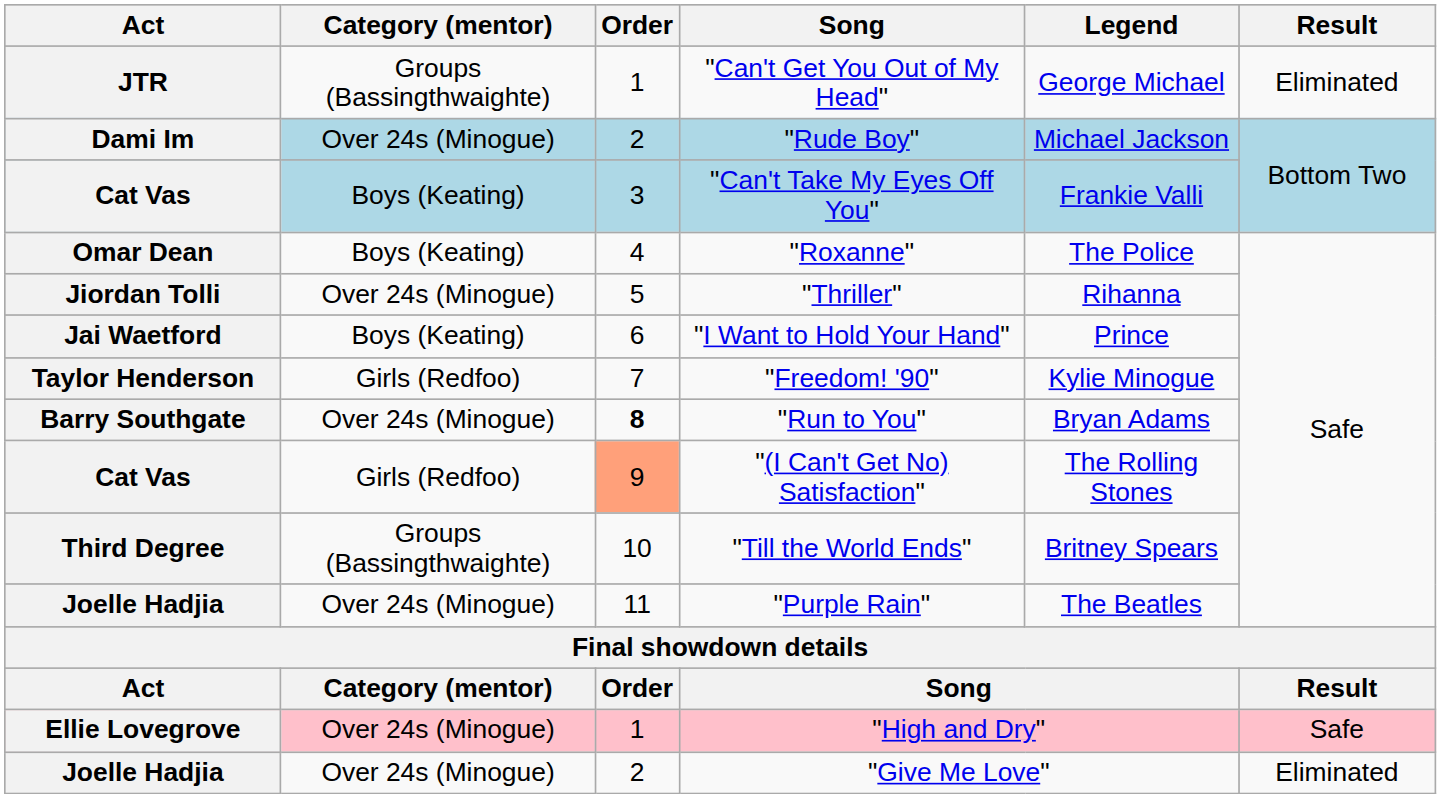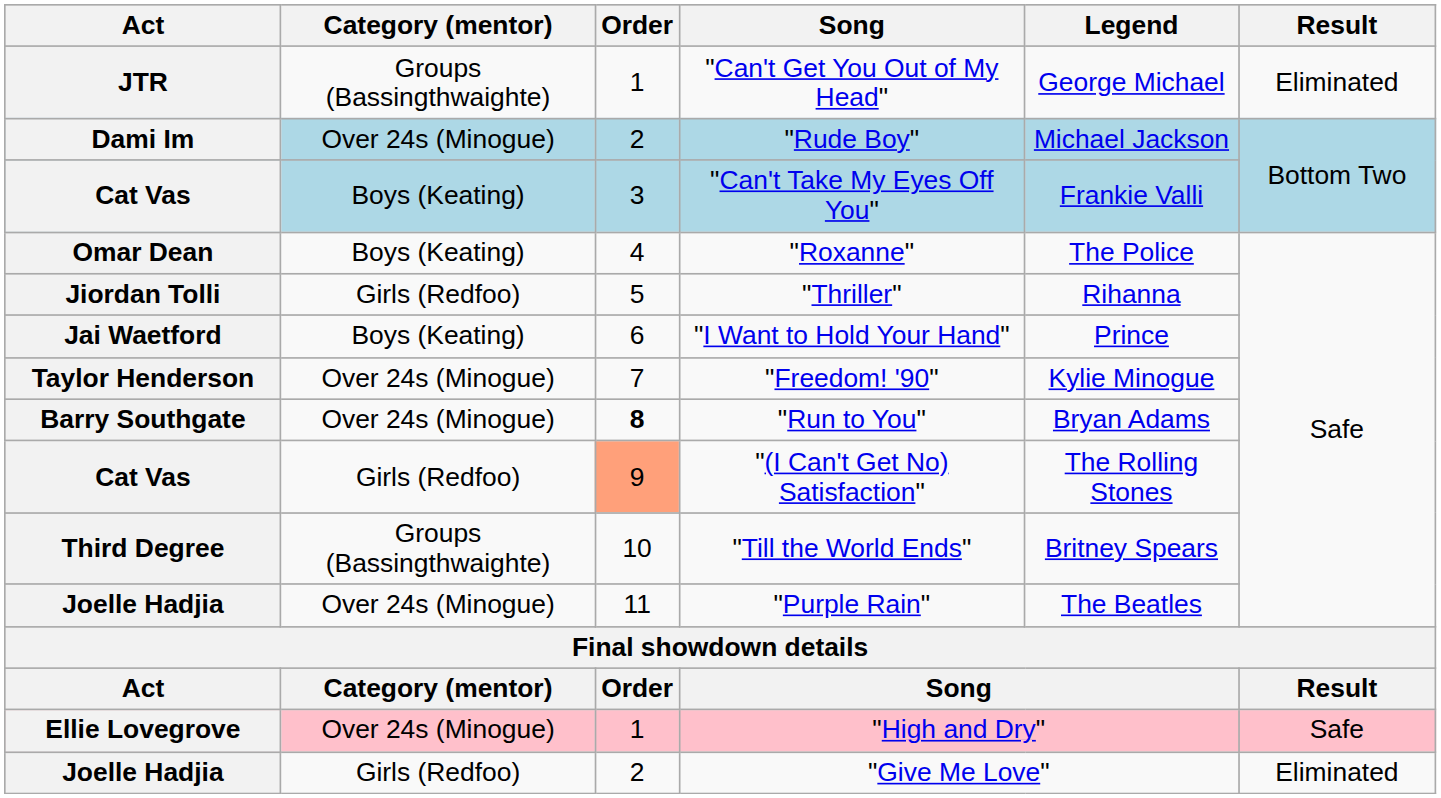 <table class="wikitable plainrowheaders" style="text-align:center;">
 <tr>
 <th scope="col" style="width:10em;">Act</th>
 <th scope="col">Category (mentor)</th>
 <th scope="col">Order</th>
 <th scope="col">Song</th>
 <th scope="col">Legend</th>
 <th scope="col" style="width:7em;">Result</th>
 </tr>
 <tr>
 <th scope="row">JTR</th>
 <td>Groups (Bassingthwaighte)</td>
 <td>1</td>
 <td>"<a href='#'>Can't Get You Out of My Head</a>"</td>
 <td><a href='#'>George Michael</a></td>
 <td>Eliminated</td>
 </tr>
 <tr style="background:lightblue;">
 <th scope="row">Dami Im</th>
 <td>Over 24s (Minogue)</td>
 <td>2</td>
 <td>"<a href='#'>Rude Boy</a>"</td>
 <td><a href='#'>Michael Jackson</a></td>
 <td rowspan=2>Bottom Two</td>
 </tr>
 <tr style="background:lightblue;">
 <th scope="row">Cat Vas</th>
 <td>Boys (Keating)</td>
 <td>3</td>
 <td>"<a href='#'>Can't Take My Eyes Off You</a>"</td>
 <td><a href='#'>Frankie Valli</a></td>
 </tr>
 <tr>
 <th scope="row">Omar Dean</th>
 <td>Boys (Keating)</td>
 <td>4</td>
 <td>"<a href='#'>Roxanne</a>"</td>
 <td><a href='#'>The Police</a></td>
 <td rowspan=8>Safe</td>
 </tr>
 <tr>
 <th scope="row">Jiordan Tolli</th>
-<td>Over 24s (Minogue)</td>
+<td>Girls (Redfoo)</td>
 <td>5</td>
 <td>"<a href='#'>Thriller</a>"</td>
 <td><a href='#'>Rihanna</a></td>
 </tr>
 <tr>
 <th scope="row">Jai Waetford</th>
 <td>Boys (Keating)</td>
 <td>6</td>
 <td>"<a href='#'>I Want to Hold Your Hand</a>"</td>
 <td><a href='#'>Prince</a></td>
 </tr>
 <tr>
 <th scope="row">Taylor Henderson</th>
-<td>Girls (Redfoo)</td>
+<td>Over 24s (Minogue)</td>
 <td>7</td>
 <td>"<a href='#'>Freedom! '90</a>"</td>
 <td><a href='#'>Kylie Minogue</a></td>
 </tr>
 <tr>
 <th scope="row">Barry Southgate</th>
 <td>Over 24s (Minogue)</td>
 <td><strong>8</strong></td>
 <td>"<a href='#'>Run to You</a>"</td>
 <td><a href='#'>Bryan Adams</a></td>
 </tr>
 <tr>
 <th scope="row">Cat Vas</th>
 <td>Girls (Redfoo)</td>
 <td style="background: lightsalmon;">9</td>
 <td>"<a href='#'>(I Can't Get No) Satisfaction</a>"</td>
 <td><a href='#'>The Rolling Stones</a></td>
 </tr>
 <tr>
 <th scope="row">Third Degree</th>
 <td>Groups (Bassingthwaighte)</td>
 <td>10</td>
 <td>"<a href='#'>Till the World Ends</a>"</td>
 <td><a href='#'>Britney Spears</a></td>
 </tr>
 <tr>
 <th scope="row">Joelle Hadjia</th>
 <td>Over 24s (Minogue)</td>
 <td>11</td>
 <td>"<a href='#'>Purple Rain</a>"</td>
 <td><a href='#'>The Beatles</a></td>
 </tr>
 <tr>
 <th colspan="6">Final showdown details</th>
 </tr>
 <tr>
 <th scope="col" style="width:10em;">Act</th>
 <th scope="col">Category (mentor)</th>
 <th scope="col">Order</th>
 <th colspan="2">Song</th>
 <th scope="col" style="width:6em;">Result</th>
 </tr>
 <tr style="background:pink;">
 <th scope="row">Ellie Lovegrove</th>
 <td>Over 24s (Minogue)</td>
 <td>1</td>
 <td colspan="2">"<a href='#'>High and Dry</a>"</td>
 <td>Safe</td>
 </tr>
 <tr>
 <th scope="row">Joelle Hadjia</th>
-<td>Over 24s (Minogue)</td>
+<td>Girls (Redfoo)</td>
 <td>2</td>
 <td colspan="2">"<a href='#'>Give Me Love</a>"</td>
 <td>Eliminated</td>
 </tr>
 </table>
